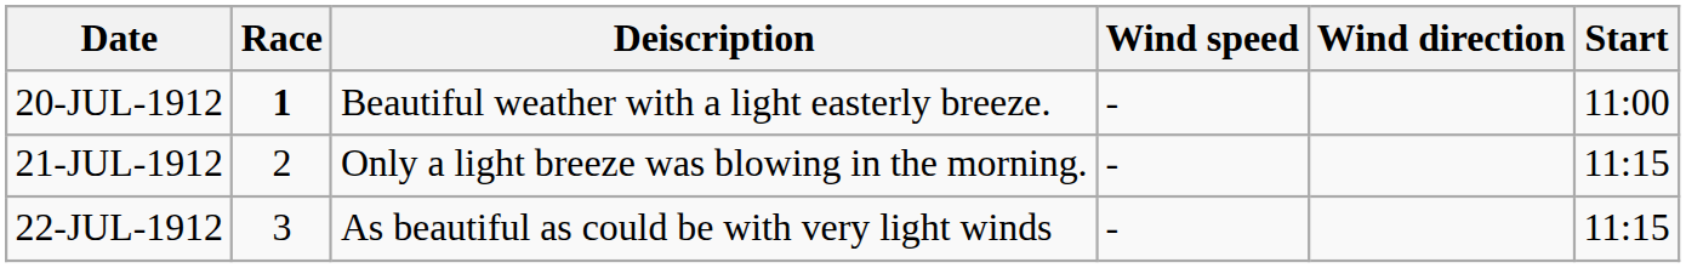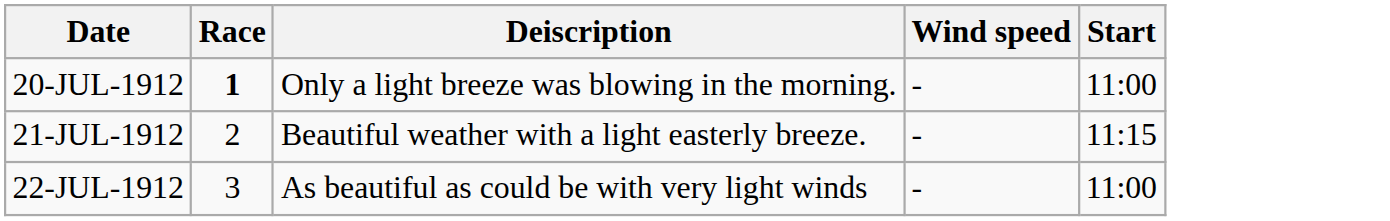 <table class="wikitable" style="text-align:right; font-size:90%">
 <tr>
 <th>Date</th>
 <th>Race</th>
 <th>Deiscription</th>
 <th>Wind speed</th>
-<th>Wind direction</th>
 <th>Start</th>
 </tr>
 <tr>
 <td>20-JUL-1912</td>
 <td align=center><strong>1</strong></td>
-<td align=left>Beautiful weather with a light easterly breeze.</td>
+<td align=left>Only a light breeze was blowing in the morning.</td>
 <td align=left> -<br></td>
-<td align=center></td>
 <td>11:00</td>
 </tr>
 <tr>
 <td>21-JUL-1912</td>
 <td align=center>2</td>
-<td align=left>Only a light breeze was blowing in the morning.</td>
+<td align=left>Beautiful weather with a light easterly breeze.</td>
 <td align=left> -<br></td>
-<td align=center></td>
 <td>11:15</td>
 </tr>
 <tr>
 <td>22-JUL-1912</td>
 <td align=center>3</td>
 <td align=left>As beautiful as could be with very light winds</td>
 <td align=left> -<br></td>
-<td align=center></td>
-<td>11:15</td>
+<td>11:00</td>
 </tr>
 </table>
